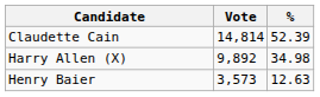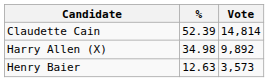 <table class="wikitable">
 <tr>
 <th bgcolor="#DDDDFF" width="200px">Candidate</th>
+<th bgcolor="#DDDDFF">%</th>
 <th bgcolor="#DDDDFF">Vote</th>
-<th bgcolor="#DDDDFF">%</th>
 </tr>
 <tr>
 <td>Claudette Cain</td>
+<td>52.39</td>
 <td>14,814</td>
-<td>52.39</td>
 </tr>
 <tr>
 <td>Harry Allen (X)</td>
+<td>34.98</td>
 <td>9,892</td>
-<td>34.98</td>
 </tr>
 <tr>
 <td>Henry Baier</td>
+<td>12.63</td>
 <td>3,573</td>
-<td>12.63</td>
 </tr>
 </table>
